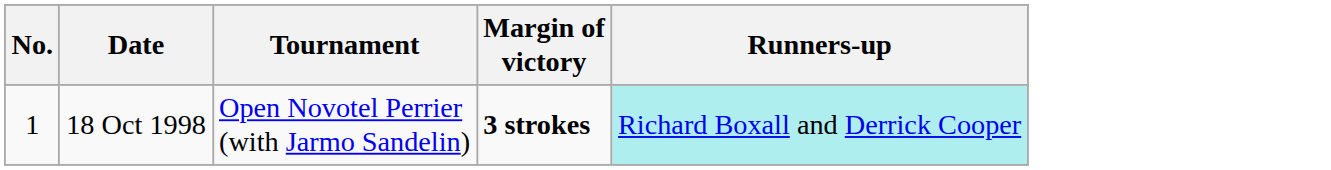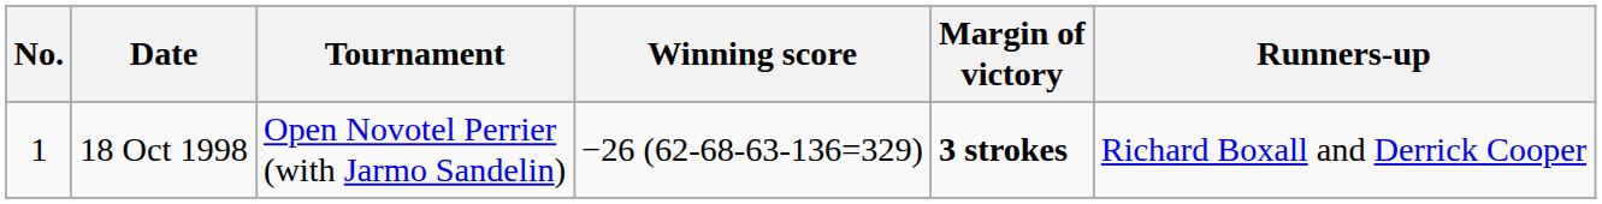 <table class="wikitable" style="font-size:95%;">
 <tr>
 <th>No.</th>
 <th>Date</th>
 <th>Tournament</th>
+<th>Winning score</th>
 <th>Margin of<br>victory</th>
 <th>Runners-up</th>
 </tr>
 <tr>
 <td align=center>1</td>
 <td align=right>18 Oct 1998</td>
 <td><a href='#'>Open Novotel Perrier</a><br>(with  <a href='#'>Jarmo Sandelin</a>)</td>
+<td>−26 (62-68-63-136=329)</td>
 <td><strong>3 strokes</strong></td>
-<td style="background: paleturquoise;"> <a href='#'>Richard Boxall</a> and  <a href='#'>Derrick Cooper</a></td>
+<td> <a href='#'>Richard Boxall</a> and  <a href='#'>Derrick Cooper</a></td>
 </tr>
 </table>
